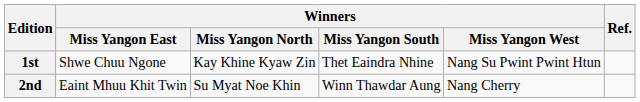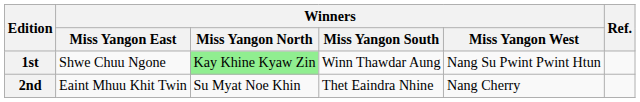 <table class="wikitable defaultcenter col2left col3left col5left" style="font-size:95%;">
 <tr>
 <th rowspan=2>Edition</th>
 <th colspan=4>Winners</th>
 <th rowspan=2>Ref.</th>
 </tr>
 <tr>
 <th>Miss Yangon East</th>
 <th>Miss Yangon North</th>
 <th>Miss Yangon South</th>
 <th>Miss Yangon West</th>
 </tr>
 <tr>
 <th>1st</th>
 <td>Shwe Chuu Ngone</td>
-<td>Kay Khine Kyaw Zin</td>
-<td>Thet Eaindra Nhine</td>
+<td style="background: lightgreen;">Kay Khine Kyaw Zin</td>
+<td>Winn Thawdar Aung</td>
 <td>Nang Su Pwint Pwint Htun</td>
 <td></td>
 </tr>
 <tr>
 <th>2nd</th>
 <td>Eaint Mhuu Khit Twin</td>
 <td>Su Myat Noe Khin</td>
-<td>Winn Thawdar Aung</td>
+<td>Thet Eaindra Nhine</td>
 <td>Nang Cherry</td>
 <td></td>
 </tr>
 </table>
